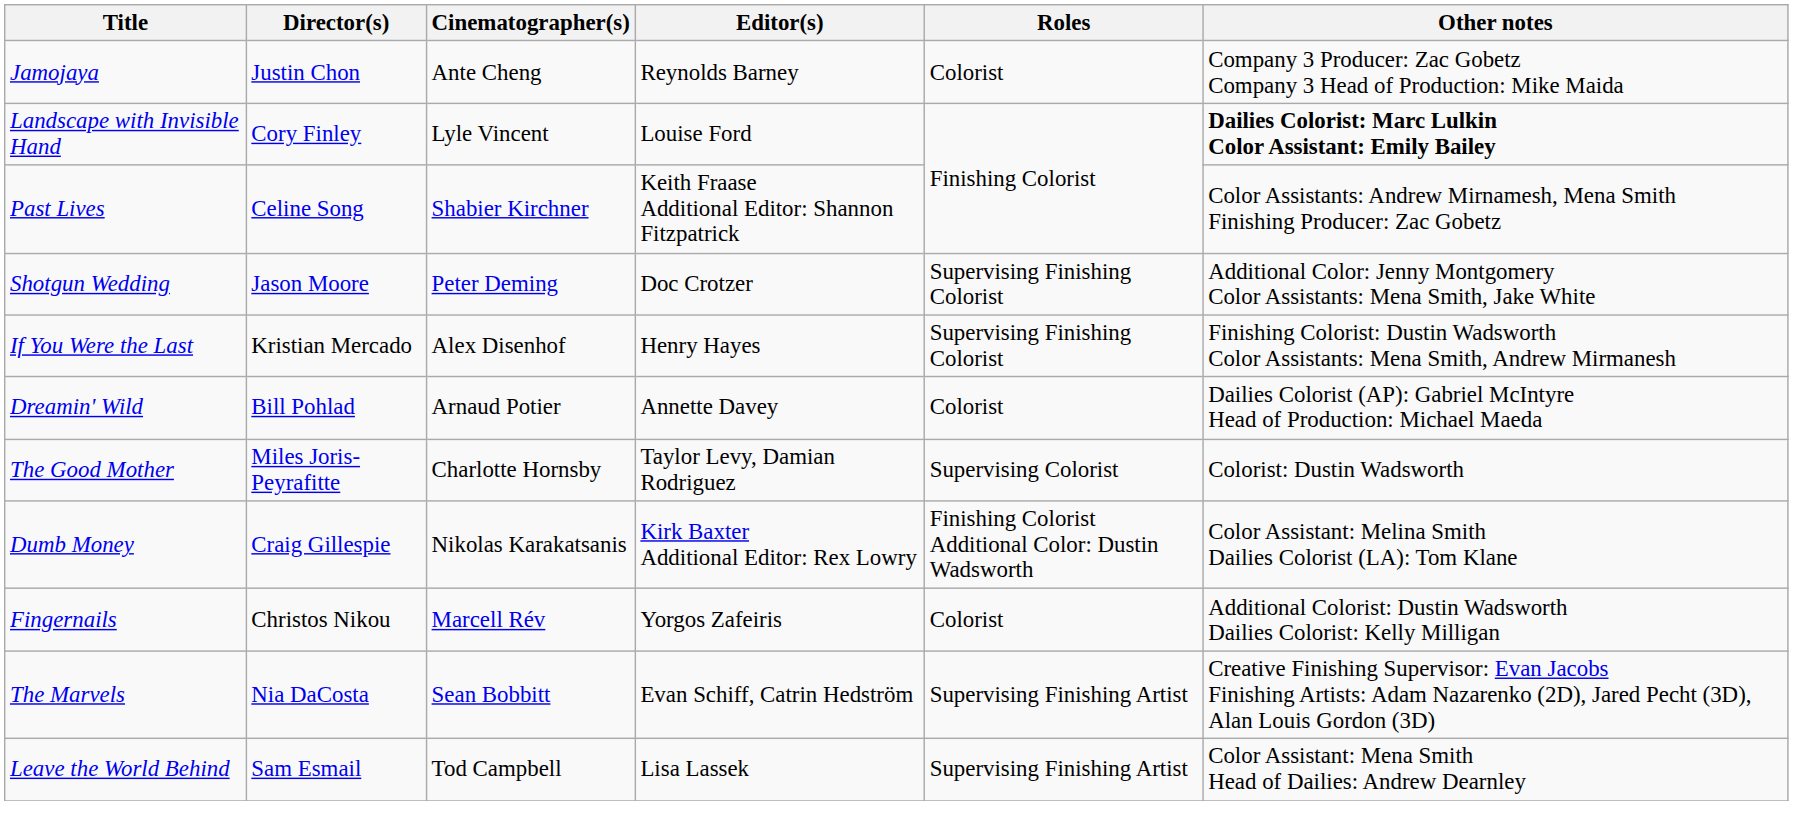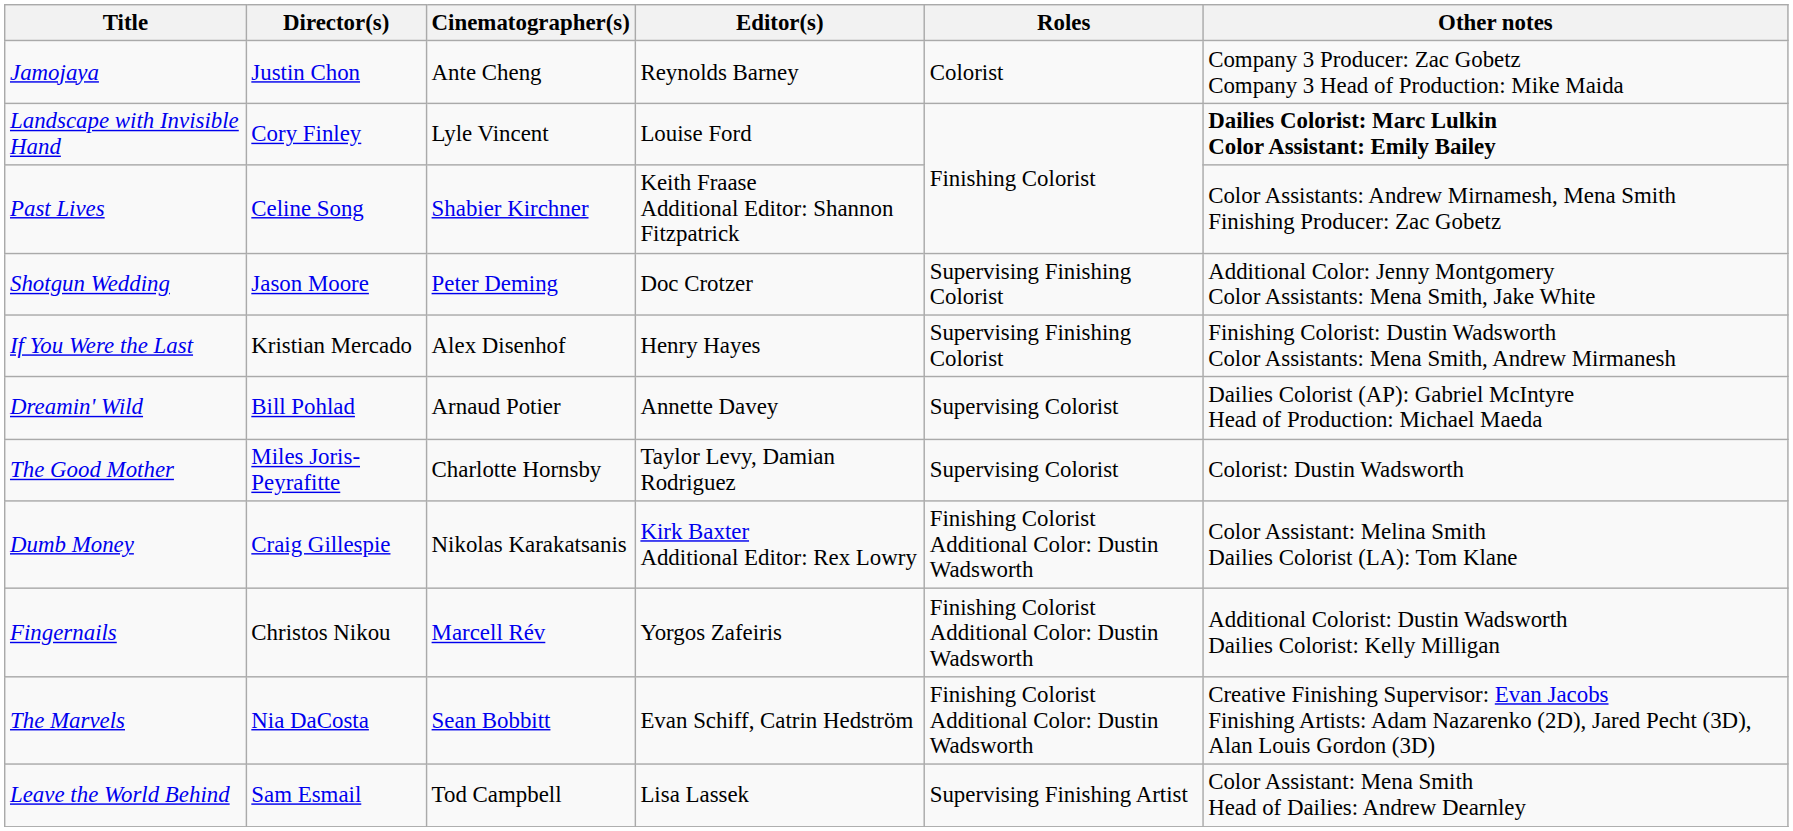 <table class="wikitable">
 <tr>
 <th>Title</th>
 <th>Director(s)</th>
 <th>Cinematographer(s)</th>
 <th>Editor(s)</th>
 <th>Roles</th>
 <th>Other notes</th>
 </tr>
 <tr>
 <td><em><a href='#'>Jamojaya</a></em></td>
 <td><a href='#'>Justin Chon</a></td>
 <td>Ante Cheng</td>
 <td>Reynolds Barney</td>
 <td>Colorist</td>
 <td>Company 3 Producer: Zac Gobetz<br>Company 3 Head of Production: Mike Maida</td>
 </tr>
 <tr>
 <td><em><a href='#'>Landscape with Invisible Hand</a></em></td>
 <td><a href='#'>Cory Finley</a></td>
 <td>Lyle Vincent</td>
 <td>Louise Ford</td>
 <td rowspan="2">Finishing Colorist</td>
 <td><strong>Dailies Colorist: Marc Lulkin<br>Color Assistant: Emily Bailey</strong></td>
 </tr>
 <tr>
 <td><em><a href='#'>Past Lives</a></em></td>
 <td><a href='#'>Celine Song</a></td>
 <td><a href='#'>Shabier Kirchner</a></td>
 <td>Keith Fraase<br>Additional Editor: Shannon Fitzpatrick</td>
 <td>Color Assistants: Andrew Mirnamesh, Mena Smith<br>Finishing Producer: Zac Gobetz</td>
 </tr>
 <tr>
 <td><em><a href='#'>Shotgun Wedding</a></em></td>
 <td><a href='#'>Jason Moore</a></td>
 <td><a href='#'>Peter Deming</a></td>
 <td>Doc Crotzer</td>
 <td>Supervising Finishing Colorist</td>
 <td>Additional Color: Jenny Montgomery<br>Color Assistants: Mena Smith, Jake White</td>
 </tr>
 <tr>
 <td><em><a href='#'>If You Were the Last</a></em></td>
 <td>Kristian Mercado</td>
 <td>Alex Disenhof</td>
 <td>Henry Hayes</td>
 <td>Supervising Finishing Colorist</td>
 <td>Finishing Colorist: Dustin Wadsworth<br>Color Assistants: Mena Smith, Andrew Mirmanesh</td>
 </tr>
 <tr>
 <td><em><a href='#'>Dreamin' Wild</a></em></td>
 <td><a href='#'>Bill Pohlad</a></td>
 <td>Arnaud Potier</td>
 <td>Annette Davey</td>
-<td>Colorist</td>
+<td>Supervising Colorist</td>
 <td>Dailies Colorist (AP): Gabriel McIntyre<br>Head of Production: Michael Maeda</td>
 </tr>
 <tr>
 <td><em><a href='#'>The Good Mother</a></em></td>
 <td><a href='#'>Miles Joris-Peyrafitte</a></td>
 <td>Charlotte Hornsby</td>
 <td>Taylor Levy, Damian Rodriguez</td>
 <td>Supervising Colorist</td>
 <td>Colorist: Dustin Wadsworth</td>
 </tr>
 <tr>
 <td><em><a href='#'>Dumb Money</a></em></td>
 <td><a href='#'>Craig Gillespie</a></td>
 <td>Nikolas Karakatsanis</td>
 <td><a href='#'>Kirk Baxter</a><br>Additional Editor: Rex Lowry</td>
 <td>Finishing Colorist<br>Additional Color: Dustin Wadsworth</td>
 <td>Color Assistant: Melina Smith<br>Dailies Colorist (LA): Tom Klane</td>
 </tr>
 <tr>
 <td><em><a href='#'>Fingernails</a></em></td>
 <td>Christos Nikou</td>
 <td><a href='#'>Marcell Rév</a></td>
 <td>Yorgos Zafeiris</td>
-<td>Colorist</td>
+<td>Finishing Colorist<br>Additional Color: Dustin Wadsworth</td>
 <td>Additional Colorist: Dustin Wadsworth<br>Dailies Colorist: Kelly Milligan</td>
 </tr>
 <tr>
 <td><em><a href='#'>The Marvels</a></em></td>
 <td><a href='#'>Nia DaCosta</a></td>
 <td><a href='#'>Sean Bobbitt</a></td>
 <td>Evan Schiff, Catrin Hedström</td>
-<td>Supervising Finishing Artist</td>
+<td>Finishing Colorist<br>Additional Color: Dustin Wadsworth</td>
 <td>Creative Finishing Supervisor: <a href='#'>Evan Jacobs</a><br>Finishing Artists: Adam Nazarenko (2D), Jared Pecht (3D), Alan Louis Gordon (3D)</td>
 </tr>
 <tr>
 <td><em><a href='#'>Leave the World Behind</a></em></td>
 <td><a href='#'>Sam Esmail</a></td>
 <td>Tod Campbell</td>
 <td>Lisa Lassek</td>
 <td>Supervising Finishing Artist</td>
 <td>Color Assistant: Mena Smith<br>Head of Dailies: Andrew Dearnley</td>
 </tr>
 <tr>
 </tr>
 </table>
